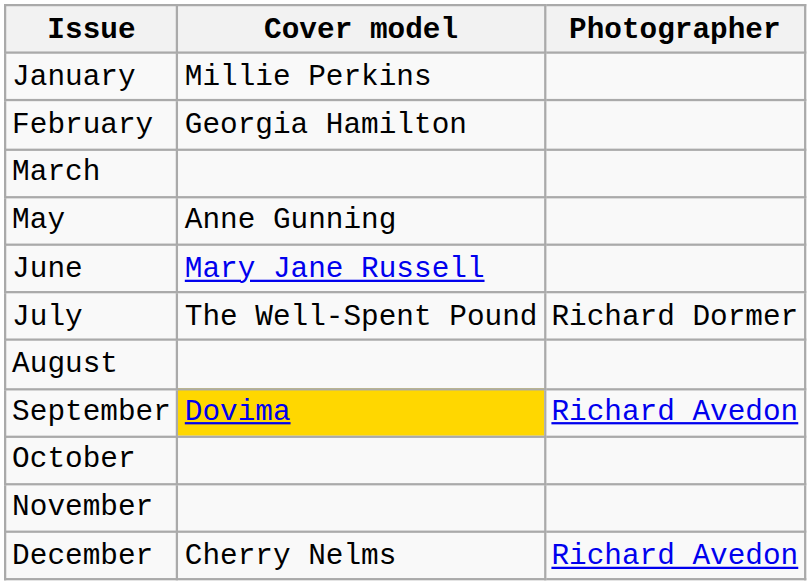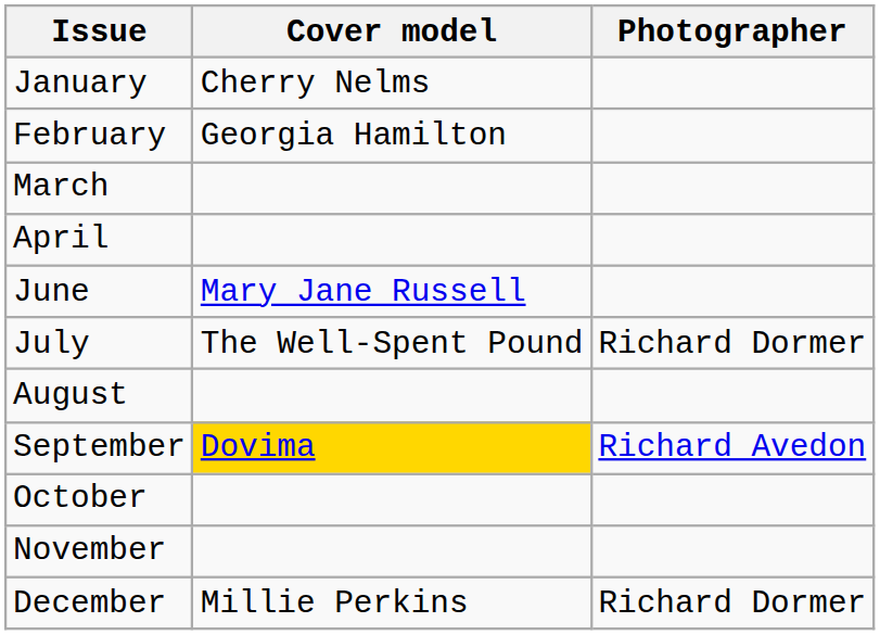 <table class="sortable wikitable">
 <tr>
 <th>Issue</th>
 <th>Cover model</th>
 <th>Photographer</th>
 </tr>
 <tr>
 <td>January</td>
-<td>Millie Perkins</td>
+<td>Cherry Nelms</td>
 <td></td>
 </tr>
 <tr>
 <td>February</td>
 <td>Georgia Hamilton</td>
 <td></td>
 </tr>
 <tr>
 <td>March</td>
 <td></td>
 <td></td>
 </tr>
 <tr>
-<td>May</td>
-<td>Anne Gunning</td>
+<td>April</td>
+<td></td>
 <td></td>
 </tr>
 <tr>
 <td>June</td>
 <td><a href='#'>Mary Jane Russell</a></td>
 <td></td>
 </tr>
 <tr>
 <td>July</td>
 <td>The Well-Spent Pound</td>
 <td>Richard Dormer</td>
 </tr>
 <tr>
 <td>August</td>
 <td></td>
 <td></td>
 </tr>
 <tr>
 <td>September</td>
 <td style="background: gold;"><a href='#'>Dovima</a></td>
 <td><a href='#'>Richard Avedon</a></td>
 </tr>
 <tr>
 <td>October</td>
 <td></td>
 <td></td>
 </tr>
 <tr>
 <td>November</td>
 <td></td>
 <td></td>
 </tr>
 <tr>
 <td>December</td>
-<td>Cherry Nelms</td>
-<td><a href='#'>Richard Avedon</a></td>
+<td>Millie Perkins</td>
+<td>Richard Dormer</td>
 </tr>
 </table>
